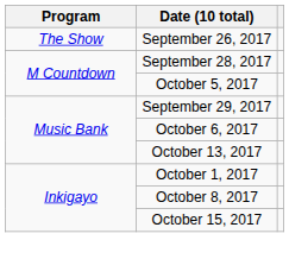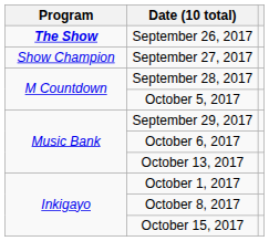 <table class="wikitable" style="text-align:center">
 <tr>
 <th style="width:140px;">Program</th>
 <th style="width:150px;">Date (10 total)</th>
 <th class="unsortable"></th>
 </tr>
 <tr>
-<td><em><a href='#'>The Show</a></em></td>
+<td><strong><em><a href='#'>The Show</a></em></strong></td>
 <td>September 26, 2017</td>
+<td align="center"></td>
+</tr>
+<tr>
+<td><em><a href='#'>Show Champion</a></em></td>
+<td>September 27, 2017</td>
 <td align="center"></td>
 </tr>
 <tr>
 <td rowspan="2"><em><a href='#'>M Countdown</a></em></td>
 <td>September 28, 2017</td>
 <td align="center"></td>
 </tr>
 <tr>
 <td>October 5, 2017</td>
 <td align="center"></td>
 </tr>
 <tr>
 <td rowspan="3"><em><a href='#'>Music Bank</a></em></td>
 <td>September 29, 2017</td>
 <td align="center"></td>
 </tr>
 <tr>
 <td>October 6, 2017</td>
 <td align="center"></td>
 </tr>
 <tr>
 <td>October 13, 2017</td>
 <td align="center"></td>
 </tr>
 <tr>
 <td rowspan="3"><em><a href='#'>Inkigayo</a></em></td>
 <td>October 1, 2017</td>
 <td align="center"></td>
 </tr>
 <tr>
 <td>October 8, 2017</td>
 <td align="center"></td>
 </tr>
 <tr>
 <td>October 15, 2017</td>
 <td align="center"></td>
 </tr>
 </table>
